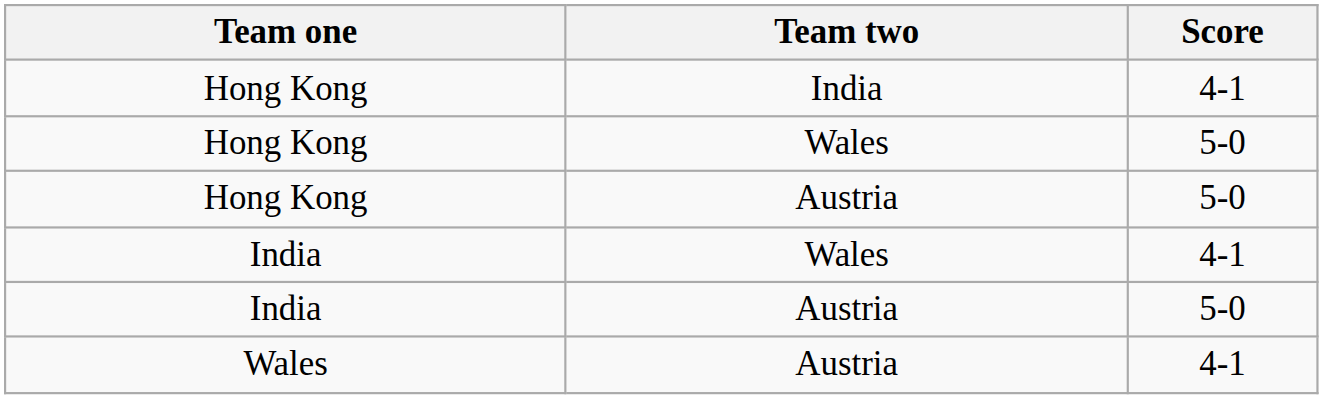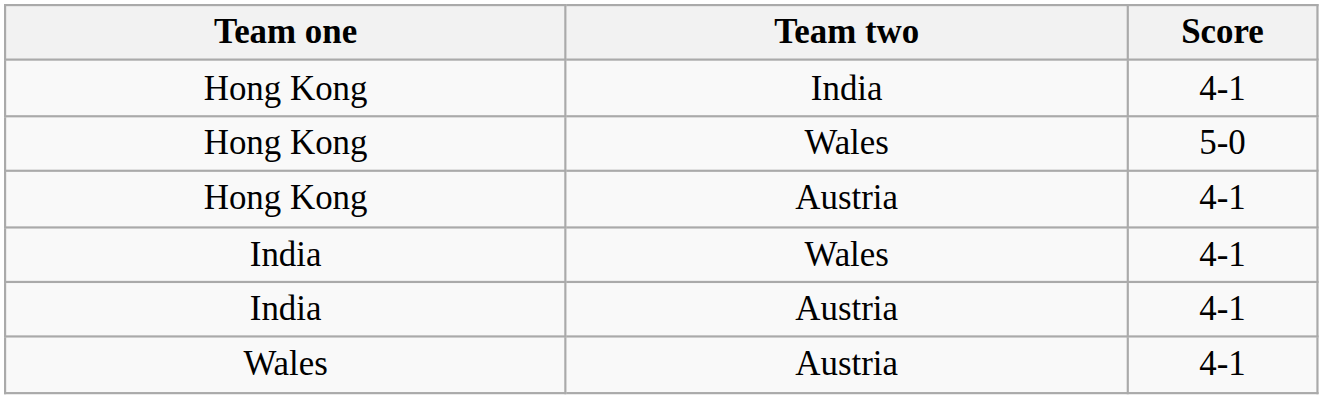 <table class="wikitable" style="text-align: center">
 <tr>
 <th width=250>Team one</th>
 <th width=250>Team two</th>
 <th width=80>Score</th>
 </tr>
 <tr>
 <td> Hong Kong</td>
 <td> India</td>
 <td>4-1</td>
 </tr>
 <tr>
 <td> Hong Kong</td>
 <td> Wales</td>
 <td>5-0</td>
 </tr>
 <tr>
 <td> Hong Kong</td>
 <td> Austria</td>
-<td>5-0</td>
+<td>4-1</td>
 </tr>
 <tr>
 <td> India</td>
 <td> Wales</td>
 <td>4-1</td>
 </tr>
 <tr>
 <td> India</td>
 <td> Austria</td>
-<td>5-0</td>
+<td>4-1</td>
 </tr>
 <tr>
 <td> Wales</td>
 <td> Austria</td>
 <td>4-1</td>
 </tr>
 </table>
